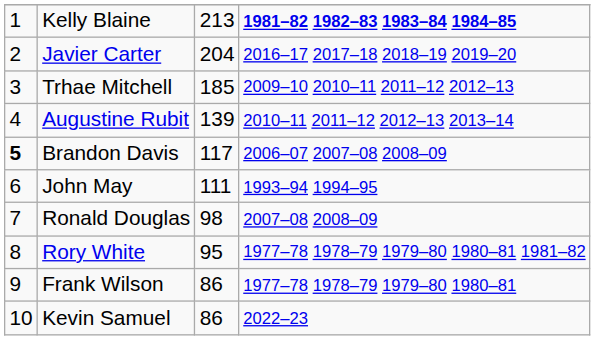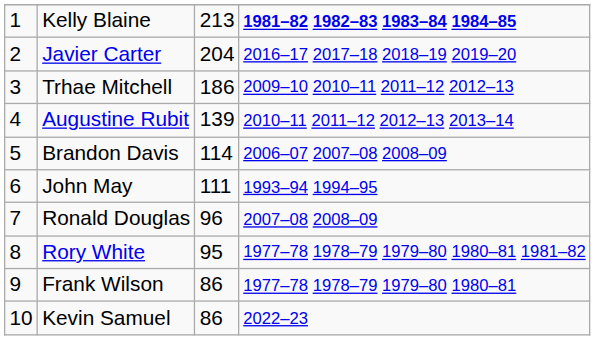 <table class="wikitable">
 <tr>
 </tr>
 <tr>
 <td>1</td>
 <td>Kelly Blaine</td>
 <td>213</td>
 <td style="font-size:80%;"><strong><a href='#'>1981–82</a> <a href='#'>1982–83</a> <a href='#'>1983–84</a> <a href='#'>1984–85</a></strong></td>
 </tr>
 <tr>
 <td>2</td>
 <td><a href='#'>Javier Carter</a></td>
 <td>204</td>
 <td style="font-size:80%;"><a href='#'>2016–17</a> <a href='#'>2017–18</a> <a href='#'>2018–19</a> <a href='#'>2019–20</a></td>
 </tr>
 <tr>
 <td>3</td>
 <td>Trhae Mitchell</td>
-<td>185</td>
+<td>186</td>
 <td style="font-size:80%;"><a href='#'>2009–10</a> <a href='#'>2010–11</a> <a href='#'>2011–12</a> <a href='#'>2012–13</a></td>
 </tr>
 <tr>
 <td>4</td>
 <td><a href='#'>Augustine Rubit</a></td>
 <td>139</td>
 <td style="font-size:80%;"><a href='#'>2010–11</a> <a href='#'>2011–12</a> <a href='#'>2012–13</a> <a href='#'>2013–14</a></td>
 </tr>
 <tr>
-<td><strong>5</strong></td>
+<td>5</td>
 <td>Brandon Davis</td>
-<td>117</td>
+<td>114</td>
 <td style="font-size:80%;"><a href='#'>2006–07</a> <a href='#'>2007–08</a> <a href='#'>2008–09</a></td>
 </tr>
 <tr>
 <td>6</td>
 <td>John May</td>
 <td>111</td>
 <td style="font-size:80%;"><a href='#'>1993–94</a> <a href='#'>1994–95</a></td>
 </tr>
 <tr>
 <td>7</td>
 <td>Ronald Douglas</td>
-<td>98</td>
+<td>96</td>
 <td style="font-size:80%;"><a href='#'>2007–08</a> <a href='#'>2008–09</a></td>
 </tr>
 <tr>
 <td>8</td>
 <td><a href='#'>Rory White</a></td>
 <td>95</td>
 <td style="font-size:80%;"><a href='#'>1977–78</a> <a href='#'>1978–79</a> <a href='#'>1979–80</a> <a href='#'>1980–81</a> <a href='#'>1981–82</a></td>
 </tr>
 <tr>
 <td>9</td>
 <td>Frank Wilson</td>
 <td>86</td>
 <td style="font-size:80%;"><a href='#'>1977–78</a> <a href='#'>1978–79</a> <a href='#'>1979–80</a> <a href='#'>1980–81</a></td>
 </tr>
 <tr>
 <td>10</td>
 <td>Kevin Samuel</td>
 <td>86</td>
 <td style="font-size:80%;"><a href='#'>2022–23</a></td>
 </tr>
 </table>
